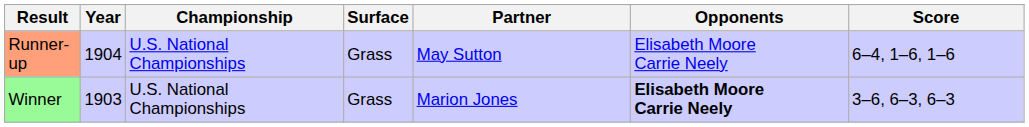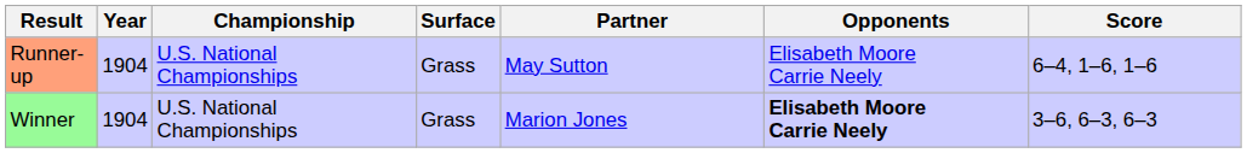 <table class="sortable wikitable">
 <tr>
 <th style="width:65px">Result</th>
 <th style="width:35px">Year</th>
 <th style="width:200px">Championship</th>
 <th style="width:50px">Surface</th>
 <th style="width:200px">Partner</th>
 <th style="width:200px">Opponents</th>
 <th style="width:160px" class="unsortable">Score</th>
 </tr>
 <tr style="background:#ccf;">
 <td style="background:#ffa07a;">Runner-up</td>
 <td>1904</td>
 <td><a href='#'>U.S. National Championships</a></td>
 <td>Grass</td>
 <td> <a href='#'>May Sutton</a></td>
 <td>  <a href='#'>Elisabeth Moore</a><br>   <a href='#'>Carrie Neely</a></td>
 <td>6–4, 1–6, 1–6</td>
 </tr>
 <tr style="background:#ccf;">
 <td style="background:#98fb98;">Winner</td>
-<td>1903</td>
+<td>1904</td>
 <td>U.S. National Championships</td>
 <td>Grass</td>
 <td> <a href='#'>Marion Jones</a></td>
 <td><strong> Elisabeth Moore<br>  Carrie Neely</strong></td>
 <td>3–6, 6–3, 6–3</td>
 </tr>
 </table>
